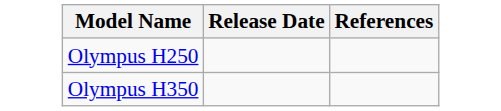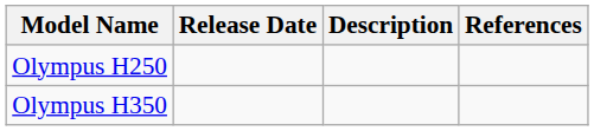 <table class="wikitable" style="margin:auto; text-align:center;">
 <tr>
 <th><strong>Model Name</strong></th>
 <th><strong>Release Date</strong></th>
+<th><strong>Description</strong></th>
 <th><strong>References</strong></th>
 </tr>
 <tr>
 <td><a href='#'>Olympus H250</a></td>
+<td></td>
 <td></td>
 <td></td>
 </tr>
 <tr>
 <td><a href='#'>Olympus H350</a></td>
 <td></td>
 <td></td>
+<td></td>
 </tr>
 </table>
